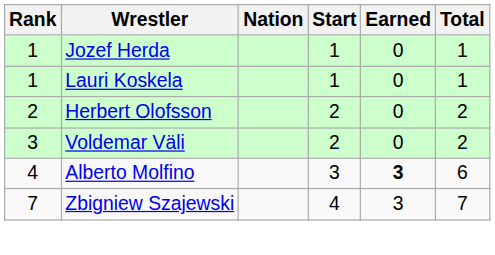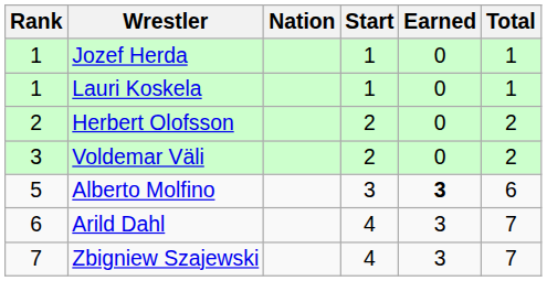 <table class="wikitable sortable" style="text-align:center;">
 <tr>
 <th>Rank</th>
 <th>Wrestler</th>
 <th>Nation</th>
 <th>Start</th>
 <th>Earned</th>
 <th>Total</th>
 </tr>
 <tr style="background:#cfc;">
 <td>1</td>
 <td align=left><a href='#'>Jozef Herda</a></td>
 <td align=left></td>
 <td>1</td>
 <td>0</td>
 <td>1</td>
 </tr>
 <tr style="background:#cfc;">
 <td>1</td>
 <td align=left><a href='#'>Lauri Koskela</a></td>
 <td align=left></td>
 <td>1</td>
 <td>0</td>
 <td>1</td>
 </tr>
 <tr style="background:#cfc;">
 <td>2</td>
 <td align=left><a href='#'>Herbert Olofsson</a></td>
 <td align=left></td>
 <td>2</td>
 <td>0</td>
 <td>2</td>
 </tr>
 <tr style="background:#cfc;">
 <td>3</td>
 <td align=left><a href='#'>Voldemar Väli</a></td>
 <td align=left></td>
 <td>2</td>
 <td>0</td>
 <td>2</td>
 </tr>
 <tr>
-<td>4</td>
+<td>5</td>
 <td align=left><a href='#'>Alberto Molfino</a></td>
 <td align=left></td>
 <td>3</td>
 <td><strong>3</strong></td>
 <td>6</td>
+</tr>
+<tr>
+<td>6</td>
+<td align=left><a href='#'>Arild Dahl</a></td>
+<td align=left></td>
+<td>4</td>
+<td>3</td>
+<td>7</td>
 </tr>
 <tr>
 <td>7</td>
 <td align=left><a href='#'>Zbigniew Szajewski</a></td>
 <td align=left></td>
 <td>4</td>
 <td>3</td>
 <td>7</td>
 </tr>
 </table>
